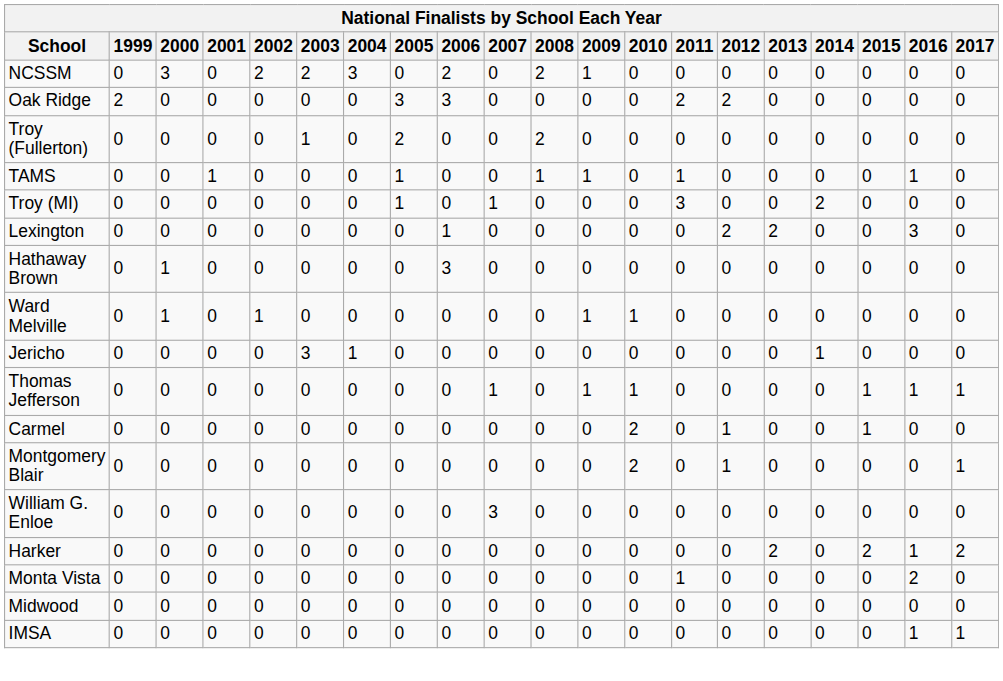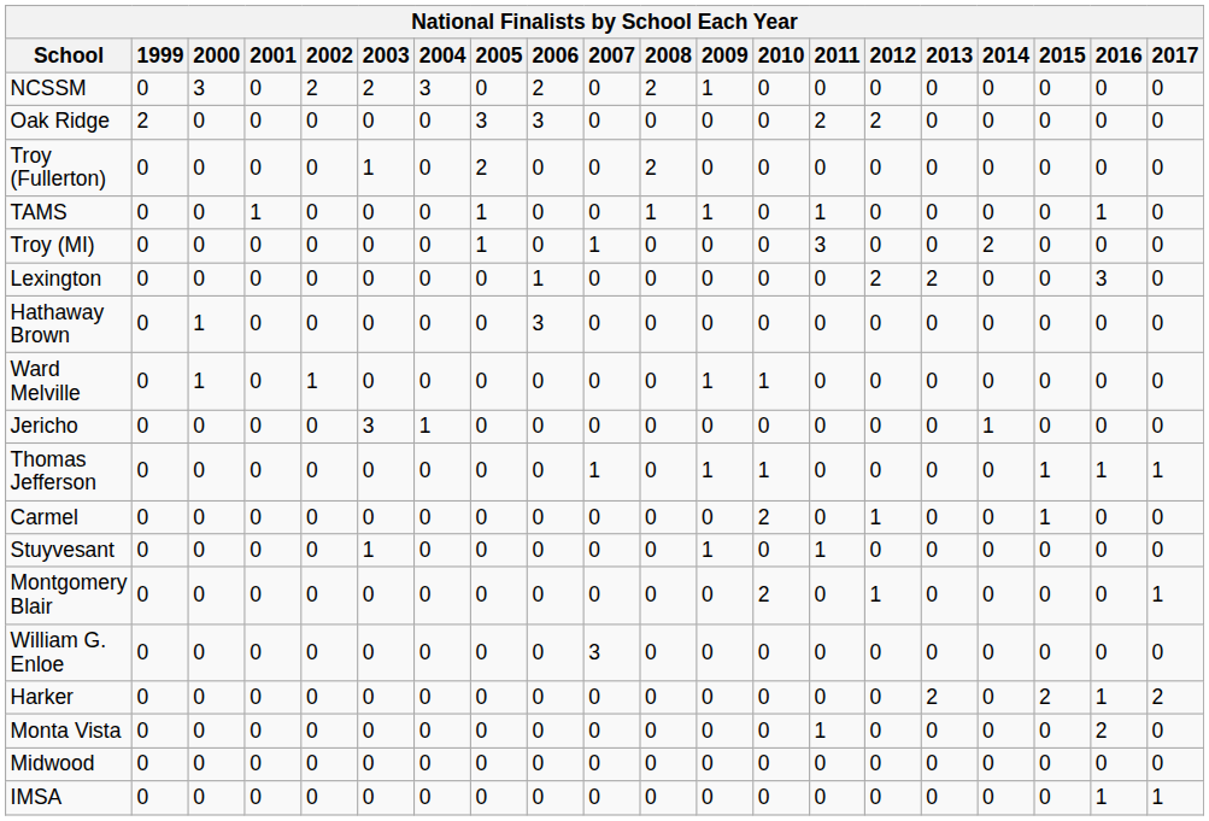 <table class="wikitable collapsible collapsed">
 <tr>
 <th colspan="20" style="text-align: center;">National Finalists by School Each Year</th>
 </tr>
 <tr>
 <th>School</th>
 <th>1999</th>
 <th>2000</th>
 <th>2001</th>
 <th>2002</th>
 <th>2003</th>
 <th>2004</th>
 <th>2005</th>
 <th>2006</th>
 <th>2007</th>
 <th>2008</th>
 <th>2009</th>
 <th>2010</th>
 <th>2011</th>
 <th>2012</th>
 <th>2013</th>
 <th>2014</th>
 <th>2015</th>
 <th>2016</th>
 <th>2017</th>
 </tr>
 <tr>
 <td>NCSSM</td>
 <td>0</td>
 <td>3</td>
 <td>0</td>
 <td>2</td>
 <td>2</td>
 <td>3</td>
 <td>0</td>
 <td>2</td>
 <td>0</td>
 <td>2</td>
 <td>1</td>
 <td>0</td>
 <td>0</td>
 <td>0</td>
 <td>0</td>
 <td>0</td>
 <td>0</td>
 <td>0</td>
 <td>0</td>
 </tr>
 <tr>
 <td>Oak Ridge</td>
 <td>2</td>
 <td>0</td>
 <td>0</td>
 <td>0</td>
 <td>0</td>
 <td>0</td>
 <td>3</td>
 <td>3</td>
 <td>0</td>
 <td>0</td>
 <td>0</td>
 <td>0</td>
 <td>2</td>
 <td>2</td>
 <td>0</td>
 <td>0</td>
 <td>0</td>
 <td>0</td>
 <td>0</td>
 </tr>
 <tr>
 <td>Troy (Fullerton)</td>
 <td>0</td>
 <td>0</td>
 <td>0</td>
 <td>0</td>
 <td>1</td>
 <td>0</td>
 <td>2</td>
 <td>0</td>
 <td>0</td>
 <td>2</td>
 <td>0</td>
 <td>0</td>
 <td>0</td>
 <td>0</td>
 <td>0</td>
 <td>0</td>
 <td>0</td>
 <td>0</td>
 <td>0</td>
 </tr>
 <tr>
 <td>TAMS</td>
 <td>0</td>
 <td>0</td>
 <td>1</td>
 <td>0</td>
 <td>0</td>
 <td>0</td>
 <td>1</td>
 <td>0</td>
 <td>0</td>
 <td>1</td>
 <td>1</td>
 <td>0</td>
 <td>1</td>
 <td>0</td>
 <td>0</td>
 <td>0</td>
 <td>0</td>
 <td>1</td>
 <td>0</td>
 </tr>
 <tr>
 <td>Troy (MI)</td>
 <td>0</td>
 <td>0</td>
 <td>0</td>
 <td>0</td>
 <td>0</td>
 <td>0</td>
 <td>1</td>
 <td>0</td>
 <td>1</td>
 <td>0</td>
 <td>0</td>
 <td>0</td>
 <td>3</td>
 <td>0</td>
 <td>0</td>
 <td>2</td>
 <td>0</td>
 <td>0</td>
 <td>0</td>
 </tr>
 <tr>
 <td>Lexington</td>
 <td>0</td>
 <td>0</td>
 <td>0</td>
 <td>0</td>
 <td>0</td>
 <td>0</td>
 <td>0</td>
 <td>1</td>
 <td>0</td>
 <td>0</td>
 <td>0</td>
 <td>0</td>
 <td>0</td>
 <td>2</td>
 <td>2</td>
 <td>0</td>
 <td>0</td>
 <td>3</td>
 <td>0</td>
 </tr>
 <tr>
 <td>Hathaway Brown</td>
 <td>0</td>
 <td>1</td>
 <td>0</td>
 <td>0</td>
 <td>0</td>
 <td>0</td>
 <td>0</td>
 <td>3</td>
 <td>0</td>
 <td>0</td>
 <td>0</td>
 <td>0</td>
 <td>0</td>
 <td>0</td>
 <td>0</td>
 <td>0</td>
 <td>0</td>
 <td>0</td>
 <td>0</td>
 </tr>
 <tr>
 <td>Ward Melville</td>
 <td>0</td>
 <td>1</td>
 <td>0</td>
 <td>1</td>
 <td>0</td>
 <td>0</td>
 <td>0</td>
 <td>0</td>
 <td>0</td>
 <td>0</td>
 <td>1</td>
 <td>1</td>
 <td>0</td>
 <td>0</td>
 <td>0</td>
 <td>0</td>
 <td>0</td>
 <td>0</td>
 <td>0</td>
 </tr>
 <tr>
 <td>Jericho</td>
 <td>0</td>
 <td>0</td>
 <td>0</td>
 <td>0</td>
 <td>3</td>
 <td>1</td>
 <td>0</td>
 <td>0</td>
 <td>0</td>
 <td>0</td>
 <td>0</td>
 <td>0</td>
 <td>0</td>
 <td>0</td>
 <td>0</td>
 <td>1</td>
 <td>0</td>
 <td>0</td>
 <td>0</td>
 </tr>
 <tr>
 <td>Thomas Jefferson</td>
 <td>0</td>
 <td>0</td>
 <td>0</td>
 <td>0</td>
 <td>0</td>
 <td>0</td>
 <td>0</td>
 <td>0</td>
 <td>1</td>
 <td>0</td>
 <td>1</td>
 <td>1</td>
 <td>0</td>
 <td>0</td>
 <td>0</td>
 <td>0</td>
 <td>1</td>
 <td>1</td>
 <td>1</td>
 </tr>
 <tr>
 <td>Carmel</td>
 <td>0</td>
 <td>0</td>
 <td>0</td>
 <td>0</td>
 <td>0</td>
 <td>0</td>
 <td>0</td>
 <td>0</td>
 <td>0</td>
 <td>0</td>
 <td>0</td>
 <td>2</td>
 <td>0</td>
 <td>1</td>
 <td>0</td>
 <td>0</td>
 <td>1</td>
 <td>0</td>
 <td>0</td>
 </tr>
 <tr>
+<td>Stuyvesant</td>
+<td>0</td>
+<td>0</td>
+<td>0</td>
+<td>0</td>
+<td>1</td>
+<td>0</td>
+<td>0</td>
+<td>0</td>
+<td>0</td>
+<td>0</td>
+<td>1</td>
+<td>0</td>
+<td>1</td>
+<td>0</td>
+<td>0</td>
+<td>0</td>
+<td>0</td>
+<td>0</td>
+<td>0</td>
+</tr>
+<tr>
 <td>Montgomery Blair</td>
 <td>0</td>
 <td>0</td>
 <td>0</td>
 <td>0</td>
 <td>0</td>
 <td>0</td>
 <td>0</td>
 <td>0</td>
 <td>0</td>
 <td>0</td>
 <td>0</td>
 <td>2</td>
 <td>0</td>
 <td>1</td>
 <td>0</td>
 <td>0</td>
 <td>0</td>
 <td>0</td>
 <td>1</td>
 </tr>
 <tr>
 <td>William G. Enloe</td>
 <td>0</td>
 <td>0</td>
 <td>0</td>
 <td>0</td>
 <td>0</td>
 <td>0</td>
 <td>0</td>
 <td>0</td>
 <td>3</td>
 <td>0</td>
 <td>0</td>
 <td>0</td>
 <td>0</td>
 <td>0</td>
 <td>0</td>
 <td>0</td>
 <td>0</td>
 <td>0</td>
 <td>0</td>
 </tr>
 <tr>
 <td>Harker</td>
 <td>0</td>
 <td>0</td>
 <td>0</td>
 <td>0</td>
 <td>0</td>
 <td>0</td>
 <td>0</td>
 <td>0</td>
 <td>0</td>
 <td>0</td>
 <td>0</td>
 <td>0</td>
 <td>0</td>
 <td>0</td>
 <td>2</td>
 <td>0</td>
 <td>2</td>
 <td>1</td>
 <td>2</td>
 </tr>
 <tr>
 <td>Monta Vista</td>
 <td>0</td>
 <td>0</td>
 <td>0</td>
 <td>0</td>
 <td>0</td>
 <td>0</td>
 <td>0</td>
 <td>0</td>
 <td>0</td>
 <td>0</td>
 <td>0</td>
 <td>0</td>
 <td>1</td>
 <td>0</td>
 <td>0</td>
 <td>0</td>
 <td>0</td>
 <td>2</td>
 <td>0</td>
 </tr>
 <tr>
 <td>Midwood</td>
 <td>0</td>
 <td>0</td>
 <td>0</td>
 <td>0</td>
 <td>0</td>
 <td>0</td>
 <td>0</td>
 <td>0</td>
 <td>0</td>
 <td>0</td>
 <td>0</td>
 <td>0</td>
 <td>0</td>
 <td>0</td>
 <td>0</td>
 <td>0</td>
 <td>0</td>
 <td>0</td>
 <td>0</td>
 </tr>
 <tr>
 <td>IMSA</td>
 <td>0</td>
 <td>0</td>
 <td>0</td>
 <td>0</td>
 <td>0</td>
 <td>0</td>
 <td>0</td>
 <td>0</td>
 <td>0</td>
 <td>0</td>
 <td>0</td>
 <td>0</td>
 <td>0</td>
 <td>0</td>
 <td>0</td>
 <td>0</td>
 <td>0</td>
 <td>1</td>
 <td>1</td>
 </tr>
 </table>
